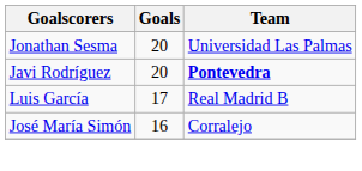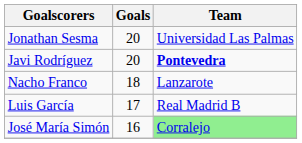 <table class="wikitable sortable">
 <tr>
 <th>Goalscorers</th>
 <th>Goals</th>
 <th>Team</th>
 </tr>
 <tr>
 <td> <a href='#'>Jonathan Sesma</a></td>
 <td align=center>20</td>
 <td><a href='#'>Universidad Las Palmas</a></td>
 </tr>
 <tr>
 <td> <a href='#'>Javi Rodríguez</a></td>
 <td align=center>20</td>
 <td><strong><a href='#'>Pontevedra</a></strong></td>
 </tr>
 <tr>
+<td> <a href='#'>Nacho Franco</a></td>
+<td align=center>18</td>
+<td><a href='#'>Lanzarote</a></td>
+</tr>
+<tr>
 <td> <a href='#'>Luis García</a></td>
 <td align=center>17</td>
 <td><a href='#'>Real Madrid B</a></td>
 </tr>
 <tr>
 <td> <a href='#'>José María Simón</a></td>
 <td align=center>16</td>
-<td><a href='#'>Corralejo</a></td>
+<td style="background: lightgreen;"><a href='#'>Corralejo</a></td>
 </tr>
 <tr>
 </tr>
 </table>
